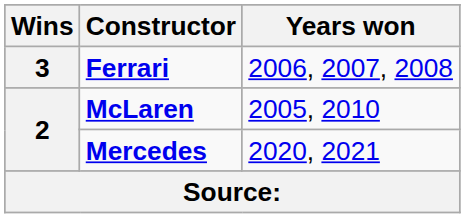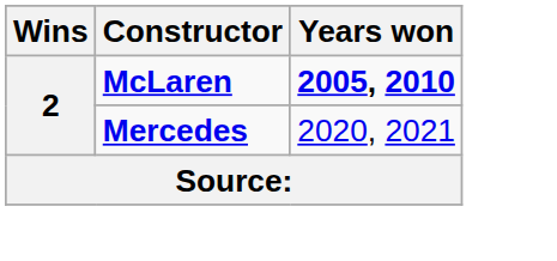 <table class="wikitable" style="font-size: 95%;">
 <tr>
 <th>Wins</th>
 <th>Constructor</th>
 <th>Years won</th>
 </tr>
 <tr>
-<th>3</th>
-<td> <strong><a href='#'>Ferrari</a></strong></td>
-<td><a href='#'>2006</a>, <a href='#'>2007</a>, <a href='#'>2008</a></td>
-</tr>
-<tr>
 <th rowspan=2>2</th>
 <td> <strong><a href='#'>McLaren</a></strong></td>
-<td><a href='#'>2005</a>, <a href='#'>2010</a></td>
+<td><strong><a href='#'>2005</a>, <a href='#'>2010</a></strong></td>
 </tr>
 <tr>
 <td> <strong><a href='#'>Mercedes</a></strong></td>
 <td><a href='#'>2020</a>, <a href='#'>2021</a></td>
 </tr>
 <tr>
 <th colspan=3>Source:</th>
 </tr>
 </table>
